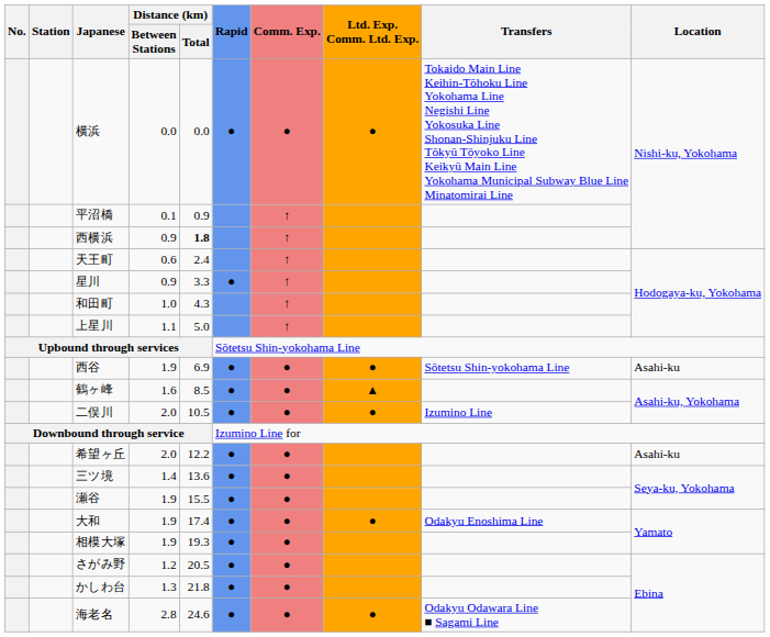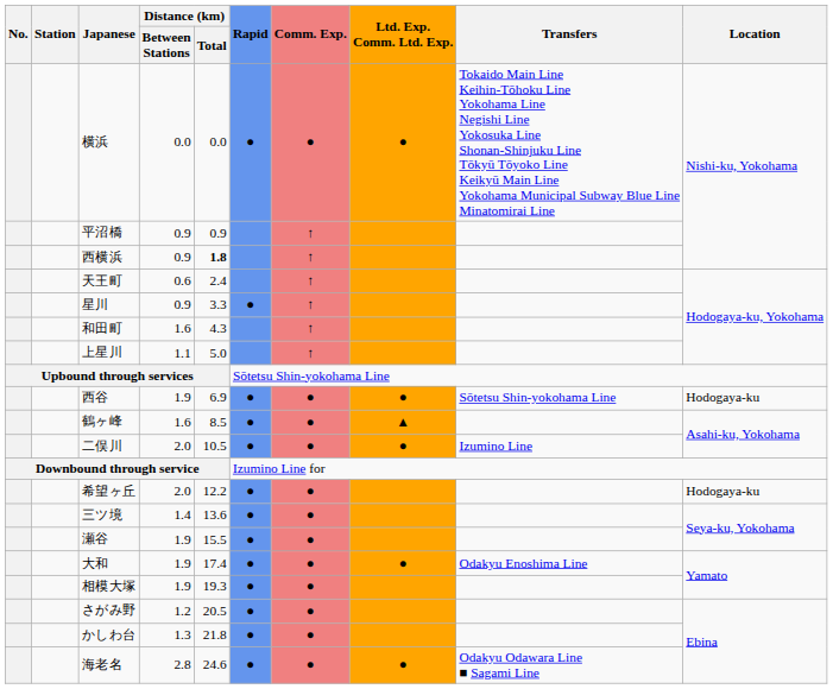 <table class="wikitable">
 <tr style="text-align; center; ">
 <th rowspan=2>No.</th>
 <th rowspan=2>Station</th>
 <th rowspan=2>Japanese</th>
 <th colspan=2>Distance (km)</th>
 <th rowspan=2 style="background-color: cornflowerblue; ">Rapid</th>
 <th rowspan=2 style="background-color: lightcoral; ">Comm. Exp.</th>
 <th rowspan=2 style="background-color: orange; ">Ltd. Exp.<br>Comm. Ltd. Exp.</th>
 <th rowspan=2>Transfers</th>
 <th rowspan=2>Location</th>
 </tr>
 <tr>
 <th>Between<br>Stations</th>
 <th>Total</th>
 </tr>
 <tr>
 <th></th>
 <td></td>
 <td>横浜</td>
 <td style="text-align:right">0.0</td>
 <td style="text-align:right">0.0</td>
 <th style="background-color: cornflowerblue; ">●</th>
 <th style="background-color: lightcoral; ">●</th>
 <th style="background-color: orange; ">●</th>
 <td> <a href='#'>Tokaido Main Line</a><br> <a href='#'>Keihin-Tōhoku Line</a><br> <a href='#'>Yokohama Line</a><br> <a href='#'>Negishi Line</a><br> <a href='#'>Yokosuka Line</a><br> <a href='#'>Shonan-Shinjuku Line</a><br> <a href='#'>Tōkyū Tōyoko Line</a><br> <a href='#'>Keikyū Main Line</a><br> <a href='#'>Yokohama Municipal Subway Blue Line</a><br> <a href='#'>Minatomirai Line</a></td>
 <td rowspan="3"><a href='#'>Nishi-ku, Yokohama</a></td>
 </tr>
 <tr>
 <th></th>
 <td></td>
 <td>平沼橋</td>
-<td style="text-align:right">0.1</td>
+<td style="text-align:right">0.9</td>
 <td style="text-align:right">0.9</td>
 <th style="background-color: cornflowerblue; "></th>
 <th style="background-color: lightcoral; ">↑</th>
 <th style="background-color: orange; "></th>
 </tr>
 <tr>
 <th></th>
 <td></td>
 <td>西横浜</td>
 <td style="text-align:right">0.9</td>
 <td style="text-align:right"><strong>1.8</strong></td>
 <th style="background-color: cornflowerblue; "></th>
 <th style="background-color: lightcoral; ">↑</th>
 <th style="background-color: orange; "></th>
 <td></td>
 </tr>
 <tr>
 <th></th>
 <td></td>
 <td>天王町</td>
 <td style="text-align:right">0.6</td>
 <td style="text-align:right">2.4</td>
 <th style="background-color: cornflowerblue; "></th>
 <th style="background-color: lightcoral; ">↑</th>
 <th style="background-color: orange; "></th>
 <td></td>
 <td rowspan="4"><a href='#'>Hodogaya-ku, Yokohama</a></td>
 </tr>
 <tr>
 <th></th>
 <td></td>
 <td>星川</td>
 <td style="text-align:right">0.9</td>
 <td style="text-align:right">3.3</td>
 <th style="background-color: cornflowerblue; ">●</th>
 <th style="background-color: lightcoral; ">↑</th>
 <th style="background-color: orange; "></th>
 <td></td>
 </tr>
 <tr>
 <th></th>
 <td></td>
 <td>和田町</td>
-<td style="text-align:right">1.0</td>
+<td style="text-align:right">1.6</td>
 <td style="text-align:right">4.3</td>
 <th style="background-color: cornflowerblue; "></th>
 <th style="background-color: lightcoral; ">↑</th>
 <th style=" background-color: orange; "></th>
 <td></td>
 </tr>
 <tr>
 <th></th>
 <td></td>
 <td>上星川</td>
 <td style="text-align:right">1.1</td>
 <td style="text-align:right">5.0</td>
 <th style="text-align; center; background-color: cornflowerblue; "></th>
 <th style="text-align; center; background-color: lightcoral; ">↑</th>
 <th style="text-align; center; background-color: orange; "></th>
 <td></td>
 </tr>
 <tr>
 <th colspan="5">Upbound through services</th>
 <td colspan="5"> <a href='#'>Sōtetsu Shin-yokohama Line</a><br></td>
 </tr>
 <tr>
 <th></th>
 <td></td>
 <td>西谷</td>
 <td style="text-align:right">1.9</td>
 <td style="text-align:right">6.9</td>
 <th style="text-align; center; background-color: cornflowerblue; ">●</th>
 <th style="text-align; center; background-color: lightcoral; ">●</th>
 <th style="text-align; center; background-color: orange; ">●</th>
 <td> <a href='#'>Sōtetsu Shin-yokohama Line</a></td>
-<td>Asahi-ku</td>
+<td>Hodogaya-ku</td>
 </tr>
 <tr>
 <th></th>
 <td></td>
 <td>鶴ヶ峰</td>
 <td style="text-align:right">1.6</td>
 <td style="text-align:right">8.5</td>
 <th style="text-align; center; background-color: cornflowerblue; ">●</th>
 <th style="text-align; center; background-color: lightcoral; ">●</th>
 <th style="text-align; center; background-color: orange; ">▲</th>
 <td></td>
 <td rowspan="2"><a href='#'>Asahi-ku, Yokohama</a></td>
 </tr>
 <tr>
 <th></th>
 <td></td>
 <td>二俣川</td>
 <td style="text-align:right">2.0</td>
 <td style="text-align:right">10.5</td>
 <th style="background-color: cornflowerblue; ">●</th>
 <th style="background-color: lightcoral; ">●</th>
 <th style="background-color: orange; ">●</th>
 <td> <a href='#'>Izumino Line</a></td>
 </tr>
 <tr>
 <th colspan="5">Downbound through service</th>
 <td colspan="5"> <a href='#'>Izumino Line</a> for </td>
 </tr>
 <tr>
 <th></th>
 <td></td>
 <td>希望ヶ丘</td>
 <td style="text-align:right">2.0</td>
 <td style="text-align:right">12.2</td>
 <th style="background-color: cornflowerblue; ">●</th>
 <th style="background-color: lightcoral; ">●</th>
 <th style="background-color: orange; "></th>
 <td></td>
-<td>Asahi-ku</td>
+<td>Hodogaya-ku</td>
 </tr>
 <tr>
 <th></th>
 <td></td>
 <td>三ツ境</td>
 <td style="text-align:right">1.4</td>
 <td style="text-align:right">13.6</td>
 <th style="background-color: cornflowerblue; ">●</th>
 <th style="background-color: lightcoral; ">●</th>
 <th style="background-color: orange; "></th>
 <td></td>
 <td rowspan="2"><a href='#'>Seya-ku, Yokohama</a></td>
 </tr>
 <tr>
 <th></th>
 <td></td>
 <td>瀬谷</td>
 <td style="text-align:right">1.9</td>
 <td style="text-align:right">15.5</td>
 <th style="background-color: cornflowerblue; ">●</th>
 <th style="background-color: lightcoral; ">●</th>
 <th style="background-color: orange; "></th>
 <td></td>
 </tr>
 <tr>
 <th></th>
 <td></td>
 <td>大和</td>
 <td style="text-align:right">1.9</td>
 <td style="text-align:right">17.4</td>
 <th style="background-color: cornflowerblue; ">●</th>
 <th style="background-color: lightcoral; ">●</th>
 <th style="background-color: orange; ">●</th>
 <td> <a href='#'>Odakyu Enoshima Line</a></td>
 <td rowspan="2"><a href='#'>Yamato</a></td>
 </tr>
 <tr>
 <th></th>
 <td></td>
 <td>相模大塚</td>
 <td style="text-align:right">1.9</td>
 <td style="text-align:right">19.3</td>
 <th style="background-color: cornflowerblue; ">●</th>
 <th style="background-color: lightcoral; ">●</th>
 <th style="background-color: orange; "></th>
 <td></td>
 </tr>
 <tr>
 <th></th>
 <td></td>
 <td>さがみ野</td>
 <td style="text-align:right">1.2</td>
 <td style="text-align:right">20.5</td>
 <th style="background-color: cornflowerblue; ">●</th>
 <th style="background-color: lightcoral; ">●</th>
 <th style="background-color: orange; "></th>
 <td></td>
 <td rowspan="3"><a href='#'>Ebina</a></td>
 </tr>
 <tr>
 <th></th>
 <td></td>
 <td>かしわ台</td>
 <td style="text-align:right">1.3</td>
 <td style="text-align:right">21.8</td>
 <th style="background-color: cornflowerblue; ">●</th>
 <th style="background-color: lightcoral; ">●</th>
 <th style="background-color: orange; "></th>
 <td></td>
 </tr>
 <tr>
 <th></th>
 <td></td>
 <td>海老名</td>
 <td style="text-align:right">2.8</td>
 <td style="text-align:right">24.6</td>
 <th style="background-color: cornflowerblue; ">●</th>
 <th style="background-color: lightcoral; ">●</th>
 <th style="background-color: orange; ">●</th>
 <td> <a href='#'>Odakyu Odawara Line</a><br><span>■</span> <a href='#'>Sagami Line</a></td>
 </tr>
 </table>
